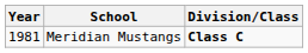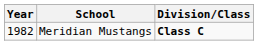 <table class="wikitable">
 <tr>
 <th>Year</th>
 <th>School</th>
 <th>Division/Class</th>
 </tr>
 <tr>
-<td>1981</td>
+<td>1982</td>
 <td>Meridian Mustangs</td>
 <td><strong>Class C</strong></td>
 </tr>
 </table>
